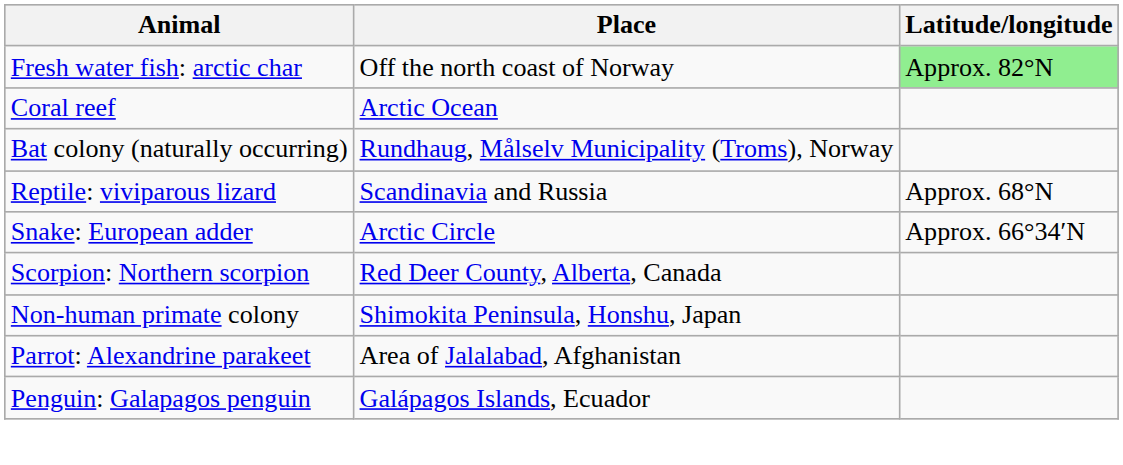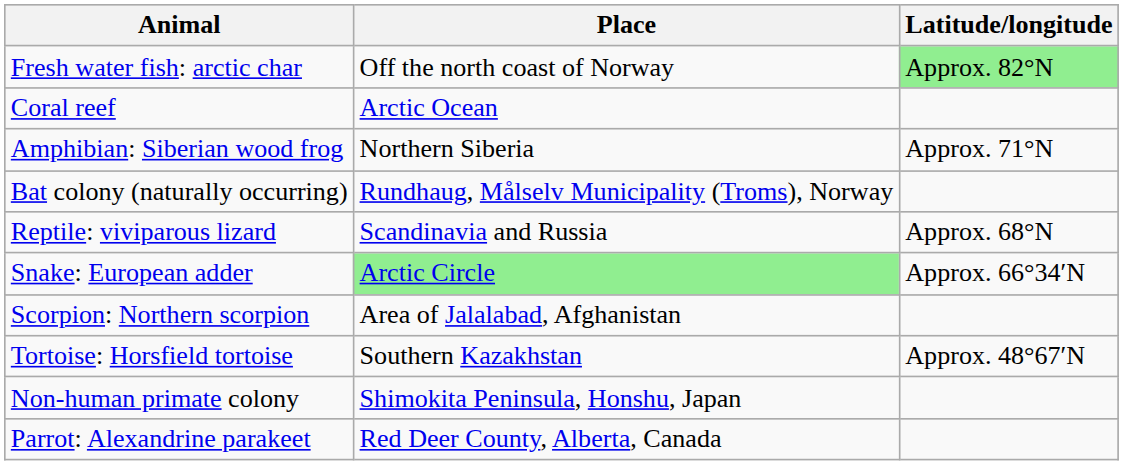 <table class="wikitable">
 <tr>
 <th>Animal</th>
 <th>Place</th>
 <th>Latitude/longitude</th>
 </tr>
 <tr>
 <td><a href='#'>Fresh water fish</a>: <a href='#'>arctic char</a></td>
 <td>Off the north coast of Norway</td>
 <td style="background: lightgreen;">Approx. 82°N</td>
 </tr>
 <tr>
 <td><a href='#'>Coral reef</a></td>
 <td><a href='#'>Arctic Ocean</a></td>
 <td></td>
 </tr>
 <tr>
+<td><a href='#'>Amphibian</a>: <a href='#'>Siberian wood frog</a></td>
+<td>Northern Siberia</td>
+<td>Approx. 71°N</td>
+</tr>
+<tr>
 <td><a href='#'>Bat</a> colony (naturally occurring)</td>
 <td><a href='#'>Rundhaug</a>, <a href='#'>Målselv Municipality</a> (<a href='#'>Troms</a>), Norway</td>
 <td></td>
 </tr>
 <tr>
 <td><a href='#'>Reptile</a>: <a href='#'>viviparous lizard</a></td>
 <td><a href='#'>Scandinavia</a> and Russia</td>
 <td>Approx. 68°N</td>
 </tr>
 <tr>
 <td><a href='#'>Snake</a>: <a href='#'>European adder</a></td>
-<td><a href='#'>Arctic Circle</a></td>
+<td style="background: lightgreen;"><a href='#'>Arctic Circle</a></td>
 <td>Approx. 66°34′N</td>
 </tr>
 <tr>
 <td><a href='#'>Scorpion</a>: <a href='#'>Northern scorpion</a></td>
-<td><a href='#'>Red Deer County</a>, <a href='#'>Alberta</a>, Canada</td>
+<td>Area of <a href='#'>Jalalabad</a>, Afghanistan</td>
 <td></td>
+</tr>
+<tr>
+<td><a href='#'>Tortoise</a>: <a href='#'>Horsfield tortoise</a></td>
+<td>Southern <a href='#'>Kazakhstan</a></td>
+<td>Approx. 48°67′N</td>
 </tr>
 <tr>
 <td><a href='#'>Non-human primate</a> colony</td>
 <td><a href='#'>Shimokita Peninsula</a>, <a href='#'>Honshu</a>, Japan</td>
 <td></td>
 </tr>
 <tr>
 <td><a href='#'>Parrot</a>: <a href='#'>Alexandrine parakeet</a></td>
-<td>Area of <a href='#'>Jalalabad</a>, Afghanistan</td>
-<td></td>
-</tr>
-<tr>
-<td><a href='#'>Penguin</a>: <a href='#'>Galapagos penguin</a></td>
-<td><a href='#'>Galápagos Islands</a>, Ecuador</td>
+<td><a href='#'>Red Deer County</a>, <a href='#'>Alberta</a>, Canada</td>
 <td></td>
 </tr>
 </table>
